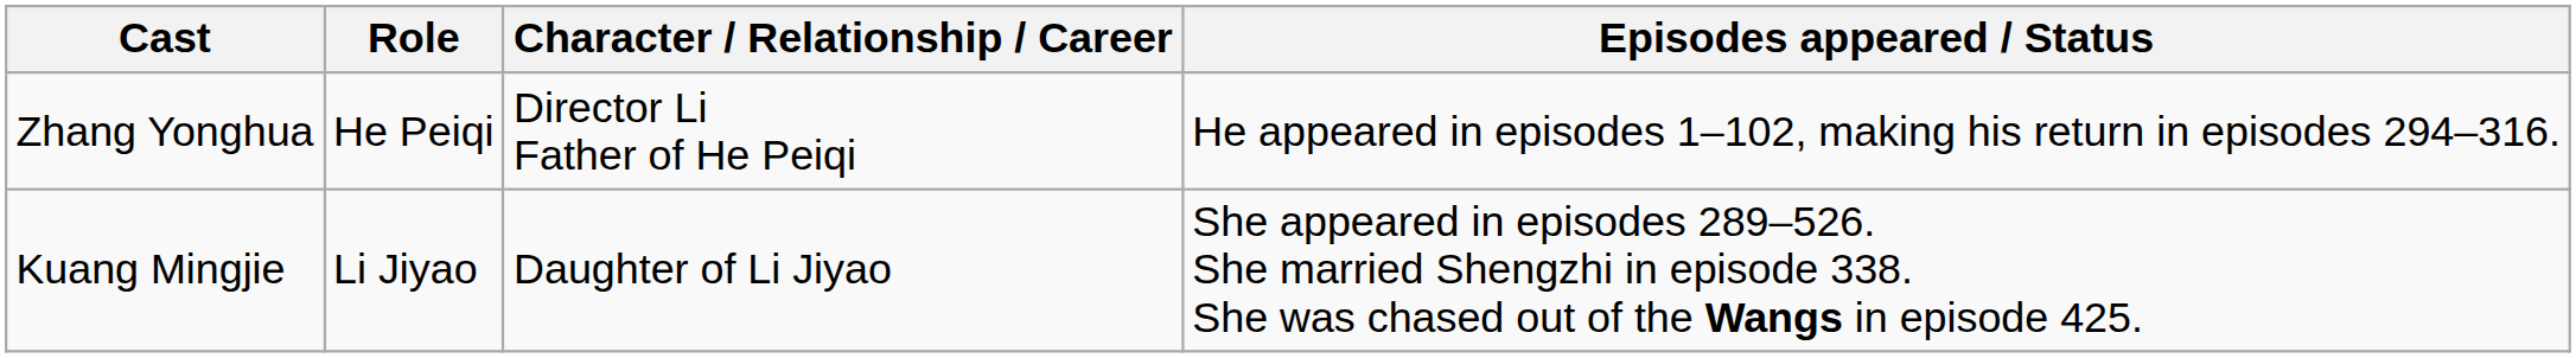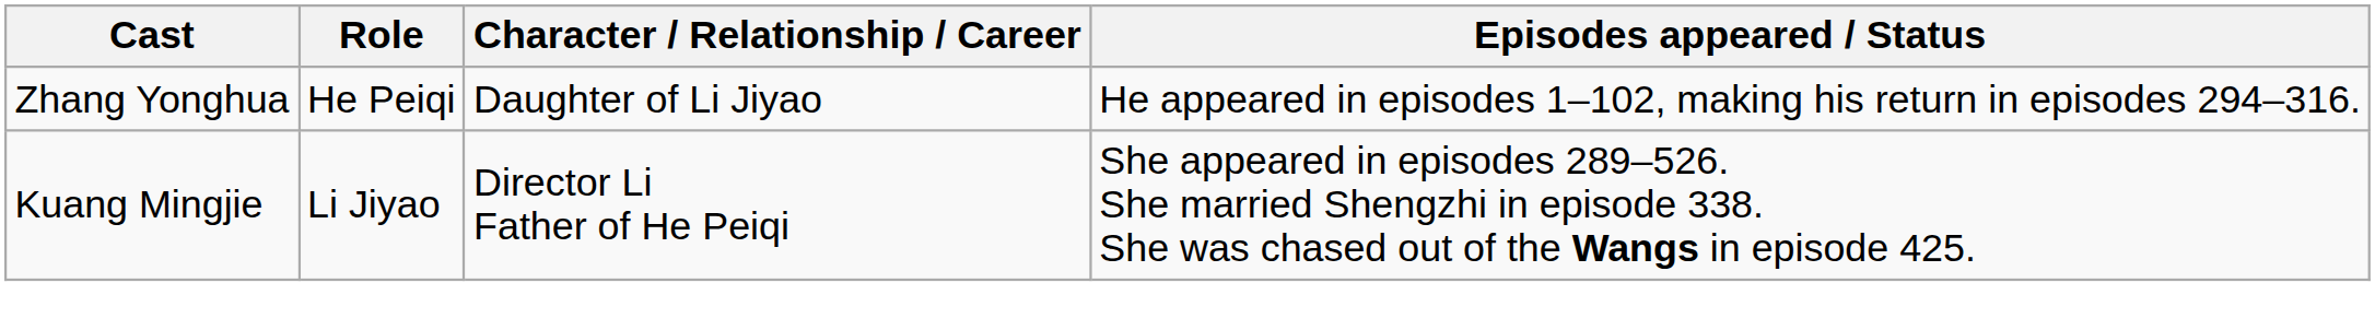 <table class="wikitable">
 <tr>
 <th>Cast</th>
 <th>Role</th>
 <th>Character / Relationship / Career</th>
 <th>Episodes appeared / Status</th>
 </tr>
 <tr>
 <td>Zhang Yonghua</td>
 <td>He Peiqi</td>
-<td>Director Li <br> Father of He Peiqi</td>
+<td>Daughter of Li Jiyao</td>
 <td>He appeared in episodes 1–102, making his return in episodes 294–316.</td>
 </tr>
 <tr>
 <td>Kuang Mingjie</td>
 <td>Li Jiyao</td>
-<td>Daughter of Li Jiyao</td>
+<td>Director Li <br> Father of He Peiqi</td>
 <td>She appeared in episodes 289–526. <br> She married Shengzhi in episode 338. <br> She was chased out of the <strong>Wangs</strong> in episode 425.</td>
 </tr>
 </table>
